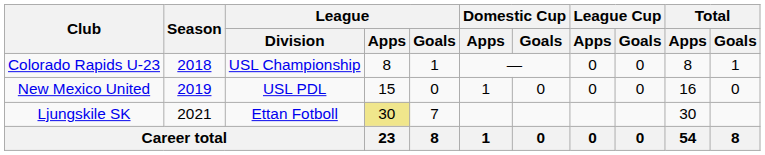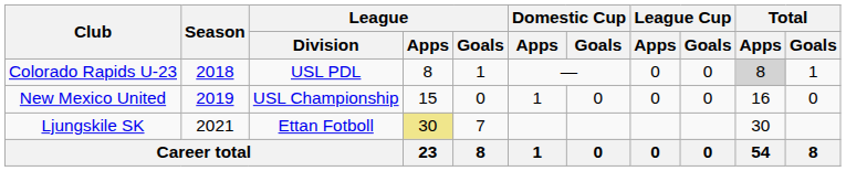 <table class="wikitable" style="text-align: center;">
 <tr>
 <th rowspan="2">Club</th>
 <th rowspan="2">Season</th>
 <th colspan="3">League</th>
 <th colspan="2">Domestic Cup</th>
 <th colspan="2">League Cup</th>
 <th colspan="2">Total</th>
 </tr>
 <tr>
 <th>Division</th>
 <th>Apps</th>
 <th>Goals</th>
 <th>Apps</th>
 <th>Goals</th>
 <th>Apps</th>
 <th>Goals</th>
 <th>Apps</th>
 <th>Goals</th>
 </tr>
 <tr>
 <td><a href='#'>Colorado Rapids U-23</a></td>
 <td><a href='#'>2018</a></td>
-<td><a href='#'>USL Championship</a></td>
+<td><a href='#'>USL PDL</a></td>
 <td>8</td>
 <td>1</td>
 <td colspan="2">—</td>
 <td>0</td>
 <td>0</td>
-<td>8</td>
+<td style="background: lightgrey;">8</td>
 <td>1</td>
 </tr>
 <tr>
 <td><a href='#'>New Mexico United</a></td>
 <td><a href='#'>2019</a></td>
-<td><a href='#'>USL PDL</a></td>
+<td><a href='#'>USL Championship</a></td>
 <td>15</td>
 <td>0</td>
 <td>1</td>
 <td>0</td>
 <td>0</td>
 <td>0</td>
 <td>16</td>
 <td>0</td>
 </tr>
 <tr>
 <td><a href='#'>Ljungskile SK</a></td>
 <td>2021</td>
 <td><a href='#'>Ettan Fotboll</a></td>
 <td style="background: khaki;">30</td>
 <td>7</td>
 <td></td>
 <td></td>
 <td></td>
 <td></td>
 <td>30</td>
 <td></td>
 </tr>
 <tr>
 <th colspan="3">Career total</th>
 <th>23</th>
 <th>8</th>
 <th>1</th>
 <th>0</th>
 <th>0</th>
 <th>0</th>
 <th>54</th>
 <th>8</th>
 </tr>
 </table>
